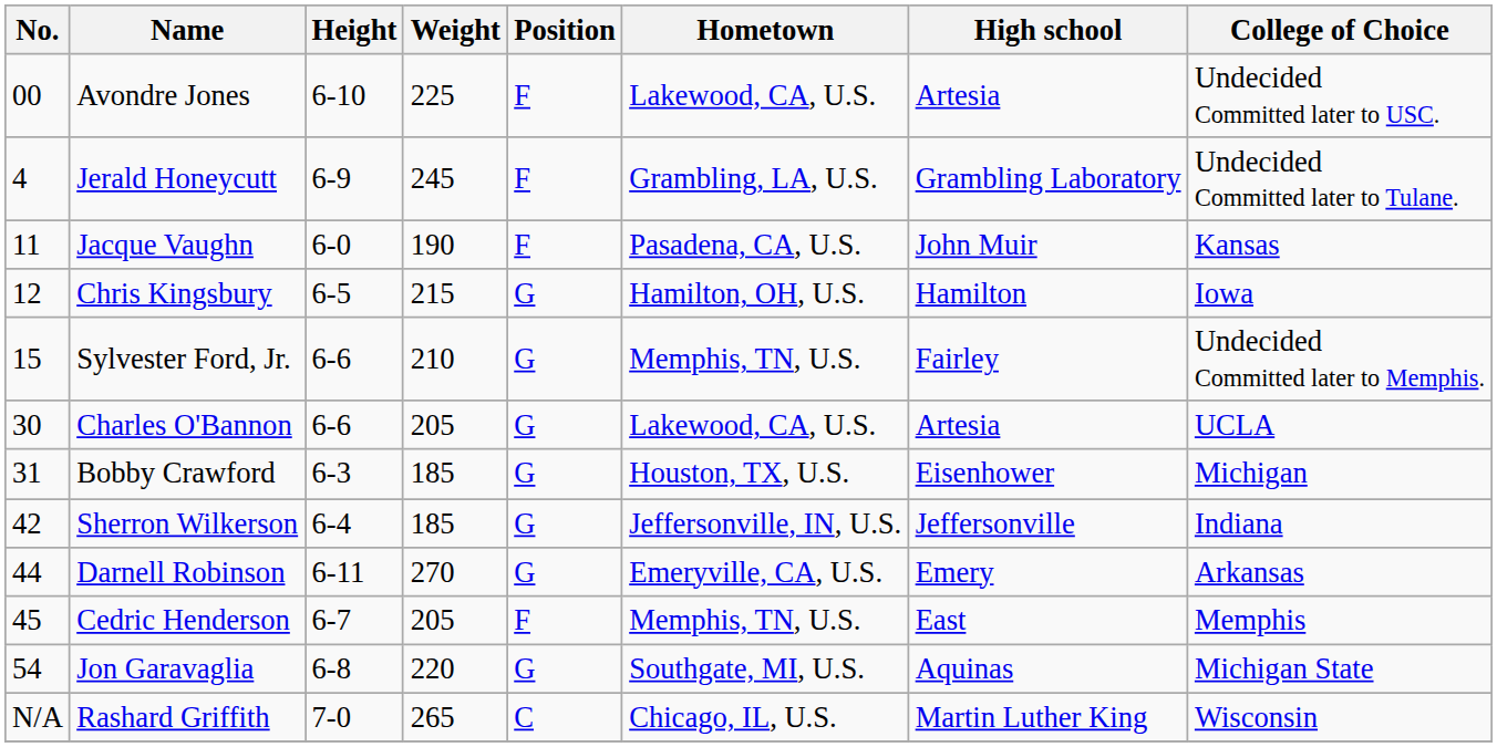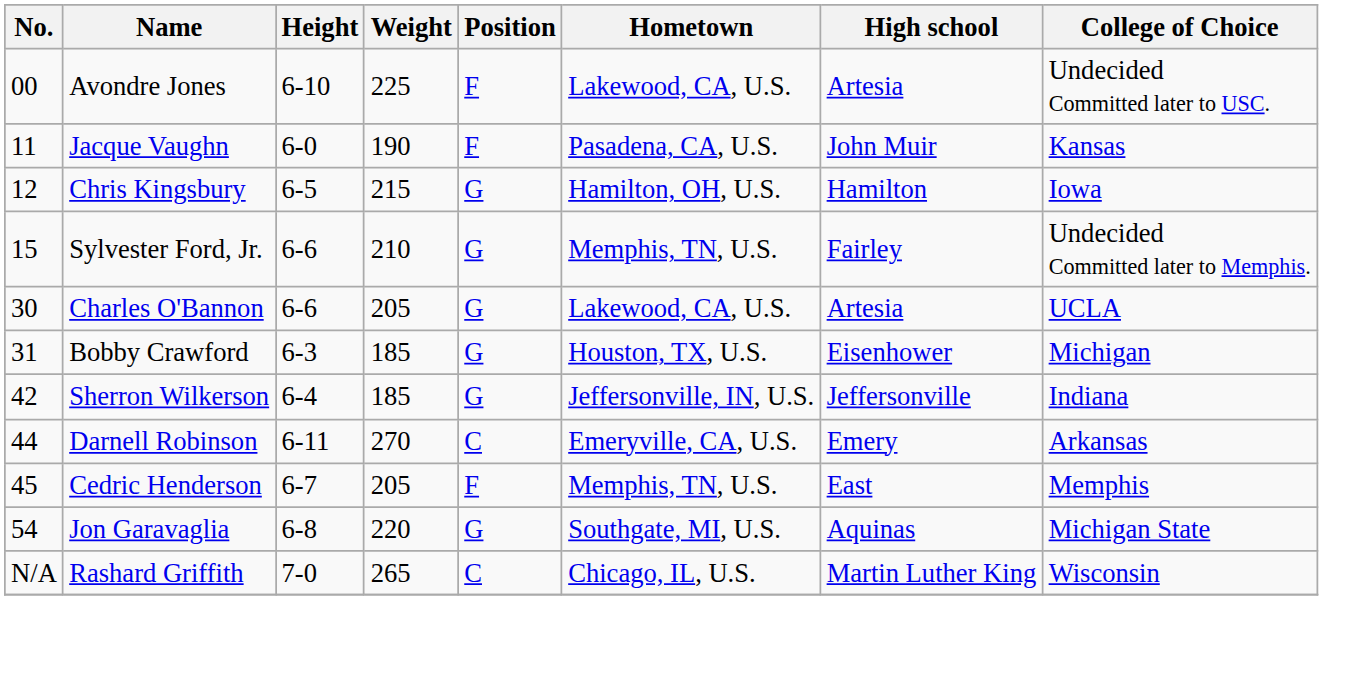 <table class="wikitable sortable" style="font-size: 95%;">
 <tr>
 <th>No.</th>
 <th>Name</th>
 <th>Height</th>
 <th>Weight</th>
 <th>Position</th>
 <th>Hometown</th>
 <th>High school</th>
 <th>College of Choice</th>
 </tr>
 <tr>
 <td>00</td>
 <td>Avondre Jones</td>
 <td>6-10</td>
 <td>225</td>
 <td><a href='#'>F</a></td>
 <td><a href='#'>Lakewood, CA</a>, U.S.</td>
 <td><a href='#'>Artesia</a></td>
 <td>Undecided<br><small>Committed later to <a href='#'>USC</a>.</small></td>
-</tr>
-<tr>
-<td>4</td>
-<td><a href='#'>Jerald Honeycutt</a></td>
-<td>6-9</td>
-<td>245</td>
-<td><a href='#'>F</a></td>
-<td><a href='#'>Grambling, LA</a>, U.S.</td>
-<td><a href='#'>Grambling Laboratory</a></td>
-<td>Undecided<br><small>Committed later to <a href='#'>Tulane</a>.</small></td>
 </tr>
 <tr>
 <td>11</td>
 <td><a href='#'>Jacque Vaughn</a></td>
 <td>6-0</td>
 <td>190</td>
 <td><a href='#'>F</a></td>
 <td><a href='#'>Pasadena, CA</a>, U.S.</td>
 <td><a href='#'>John Muir</a></td>
 <td><a href='#'>Kansas</a></td>
 </tr>
 <tr>
 <td>12</td>
 <td><a href='#'>Chris Kingsbury</a></td>
 <td>6-5</td>
 <td>215</td>
 <td><a href='#'>G</a></td>
 <td><a href='#'>Hamilton, OH</a>, U.S.</td>
 <td><a href='#'>Hamilton</a></td>
 <td><a href='#'>Iowa</a></td>
 </tr>
 <tr>
 <td>15</td>
 <td>Sylvester Ford, Jr.</td>
 <td>6-6</td>
 <td>210</td>
 <td><a href='#'>G</a></td>
 <td><a href='#'>Memphis, TN</a>, U.S.</td>
 <td><a href='#'>Fairley</a></td>
 <td>Undecided<br><small>Committed later to <a href='#'>Memphis</a>.</small></td>
 </tr>
 <tr>
 <td>30</td>
 <td><a href='#'>Charles O'Bannon</a></td>
 <td>6-6</td>
 <td>205</td>
 <td><a href='#'>G</a></td>
 <td><a href='#'>Lakewood, CA</a>, U.S.</td>
 <td><a href='#'>Artesia</a></td>
 <td><a href='#'>UCLA</a></td>
 </tr>
 <tr>
 <td>31</td>
 <td>Bobby Crawford</td>
 <td>6-3</td>
 <td>185</td>
 <td><a href='#'>G</a></td>
 <td><a href='#'>Houston, TX</a>, U.S.</td>
 <td><a href='#'>Eisenhower</a></td>
 <td><a href='#'>Michigan</a></td>
 </tr>
 <tr>
 <td>42</td>
 <td><a href='#'>Sherron Wilkerson</a></td>
 <td>6-4</td>
 <td>185</td>
 <td><a href='#'>G</a></td>
 <td><a href='#'>Jeffersonville, IN</a>, U.S.</td>
 <td><a href='#'>Jeffersonville</a></td>
 <td><a href='#'>Indiana</a></td>
 </tr>
 <tr>
 <td>44</td>
 <td><a href='#'>Darnell Robinson</a></td>
 <td>6-11</td>
 <td>270</td>
-<td><a href='#'>G</a></td>
+<td><a href='#'>C</a></td>
 <td><a href='#'>Emeryville, CA</a>, U.S.</td>
 <td><a href='#'>Emery</a></td>
 <td><a href='#'>Arkansas</a></td>
 </tr>
 <tr>
 <td>45</td>
 <td><a href='#'>Cedric Henderson</a></td>
 <td>6-7</td>
 <td>205</td>
 <td><a href='#'>F</a></td>
 <td><a href='#'>Memphis, TN</a>, U.S.</td>
 <td><a href='#'>East</a></td>
 <td><a href='#'>Memphis</a></td>
 </tr>
 <tr>
 <td>54</td>
 <td><a href='#'>Jon Garavaglia</a></td>
 <td>6-8</td>
 <td>220</td>
 <td><a href='#'>G</a></td>
 <td><a href='#'>Southgate, MI</a>, U.S.</td>
 <td><a href='#'>Aquinas</a></td>
 <td><a href='#'>Michigan State</a></td>
 </tr>
 <tr>
 <td>N/A</td>
 <td><a href='#'>Rashard Griffith</a></td>
 <td>7-0</td>
 <td>265</td>
 <td><a href='#'>C</a></td>
 <td><a href='#'>Chicago, IL</a>, U.S.</td>
 <td><a href='#'>Martin Luther King</a></td>
 <td><a href='#'>Wisconsin</a></td>
 </tr>
 <tr>
 </tr>
 </table>
